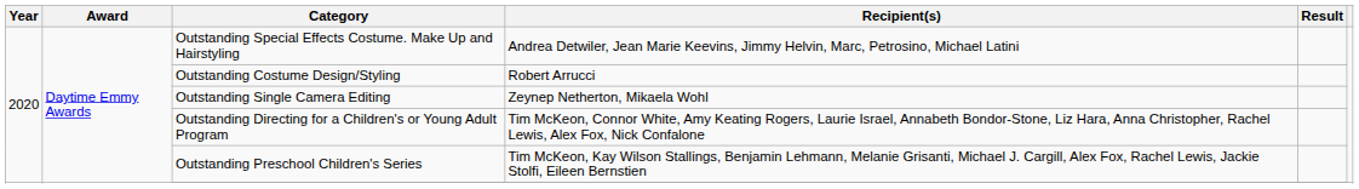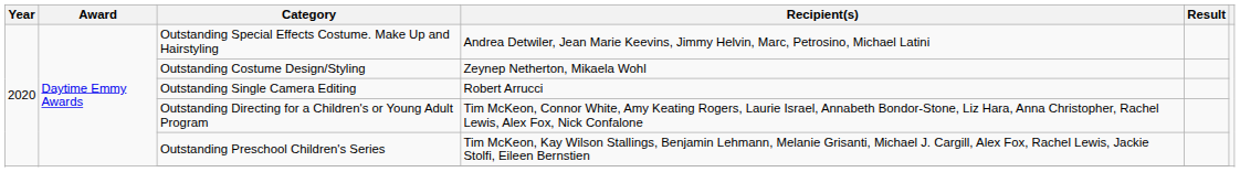 <table class="wikitable sortable">
 <tr>
 <th>Year</th>
 <th>Award</th>
 <th>Category</th>
 <th>Recipient(s)</th>
 <th>Result</th>
 <th></th>
 </tr>
 <tr>
 <td rowspan="14">2020</td>
 <td rowspan="9"><a href='#'>Daytime Emmy Awards</a></td>
 <td>Outstanding Special Effects Costume. Make Up and Hairstyling</td>
 <td>Andrea Detwiler, Jean Marie Keevins, Jimmy Helvin, Marc, Petrosino, Michael Latini</td>
 <td></td>
 <td rowspan="9" align="center"></td>
 </tr>
 <tr>
 <td>Outstanding Costume Design/Styling</td>
-<td>Robert Arrucci</td>
+<td>Zeynep Netherton, Mikaela Wohl</td>
 <td></td>
 </tr>
 <tr>
 <td>Outstanding Single Camera Editing</td>
-<td>Zeynep Netherton, Mikaela Wohl</td>
+<td>Robert Arrucci</td>
 <td></td>
 </tr>
 <tr>
 <td>Outstanding Directing for a Children's or Young Adult Program</td>
 <td>Tim McKeon, Connor White, Amy Keating Rogers, Laurie Israel, Annabeth Bondor-Stone, Liz Hara, Anna Christopher, Rachel Lewis, Alex Fox, Nick Confalone</td>
 <td></td>
 </tr>
 <tr>
 <td>Outstanding Preschool Children's Series</td>
 <td>Tim McKeon, Kay Wilson Stallings, Benjamin Lehmann, Melanie Grisanti, Michael J. Cargill, Alex Fox, Rachel Lewis, Jackie Stolfi, Eileen Bernstien</td>
 <td></td>
 </tr>
 <tr>
 </tr>
 </table>
